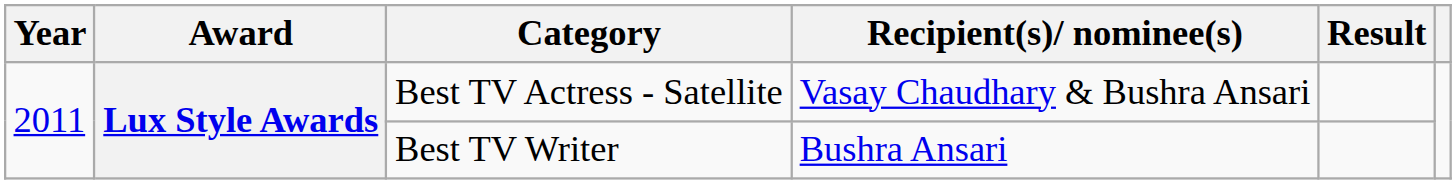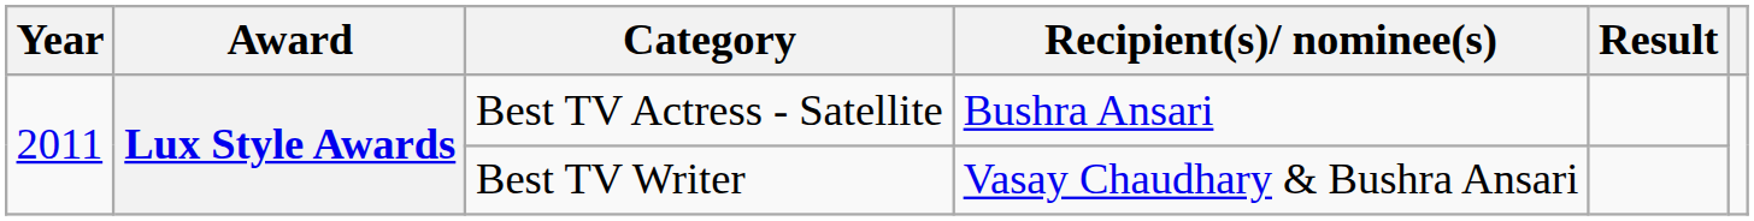 <table class="wikitable plainrowheaders">
 <tr>
 <th>Year</th>
 <th>Award</th>
 <th>Category</th>
 <th>Recipient(s)/ nominee(s)</th>
 <th scope="col" class="unsortable">Result</th>
 <th scope="col" class="unsortable"></th>
 </tr>
 <tr>
 <td rowspan="2"><a href='#'>2011</a></td>
 <th scope="row" rowspan="2"><a href='#'>Lux Style Awards</a></th>
 <td>Best TV Actress - Satellite</td>
-<td><a href='#'>Vasay Chaudhary</a> & Bushra Ansari</td>
+<td><a href='#'>Bushra Ansari</a></td>
 <td></td>
 <td rowspan="2"></td>
 </tr>
 <tr>
 <td>Best TV Writer</td>
-<td><a href='#'>Bushra Ansari</a></td>
+<td><a href='#'>Vasay Chaudhary</a> & Bushra Ansari</td>
 <td></td>
 </tr>
 </table>
